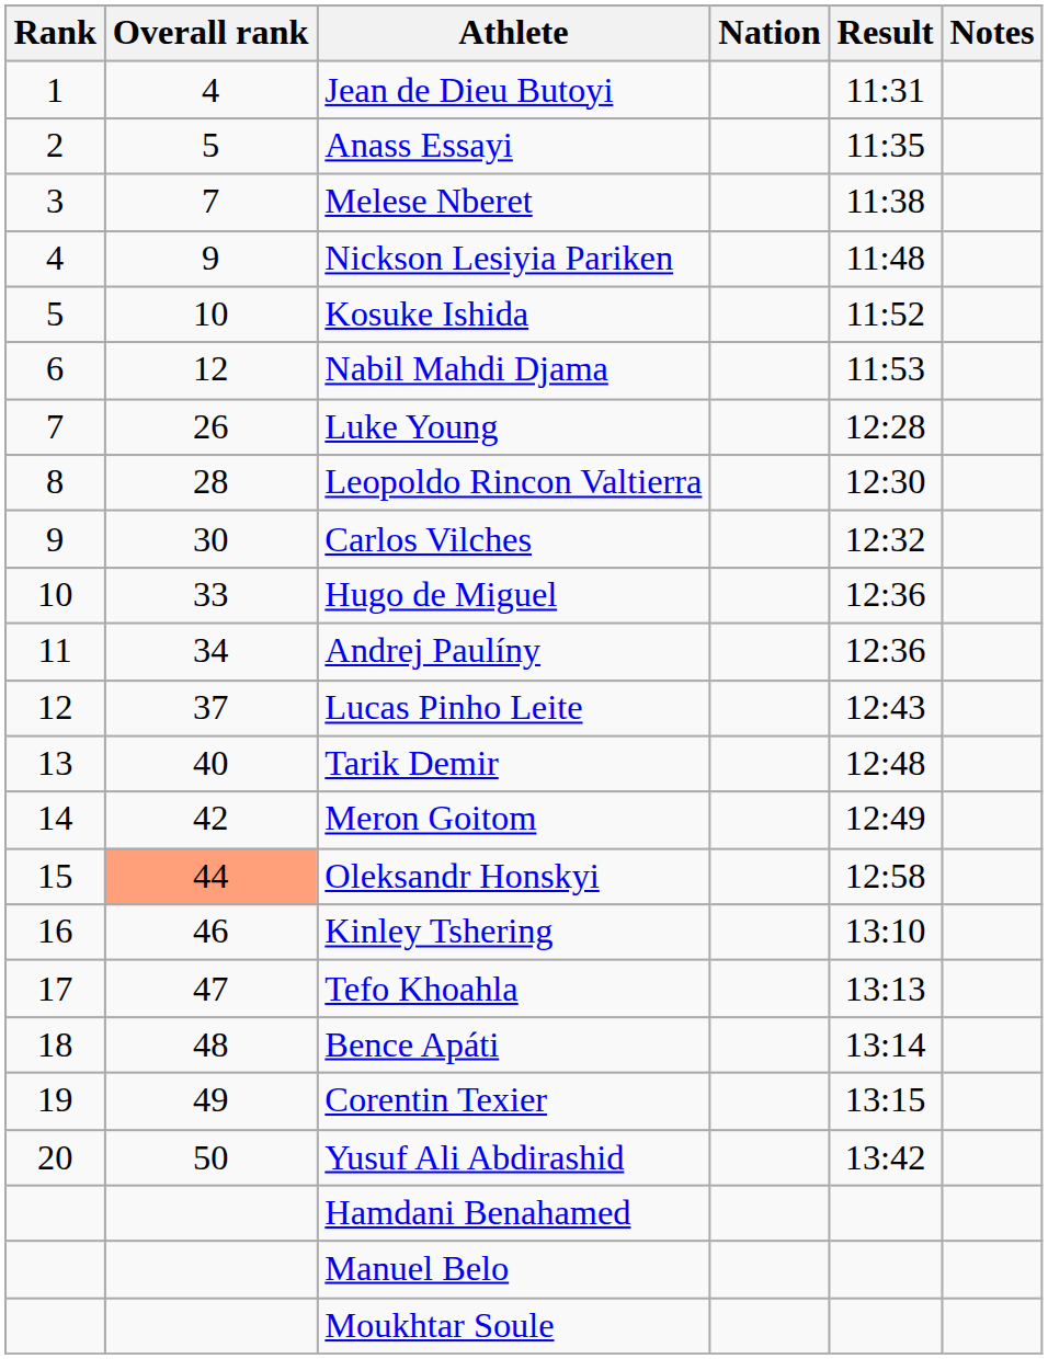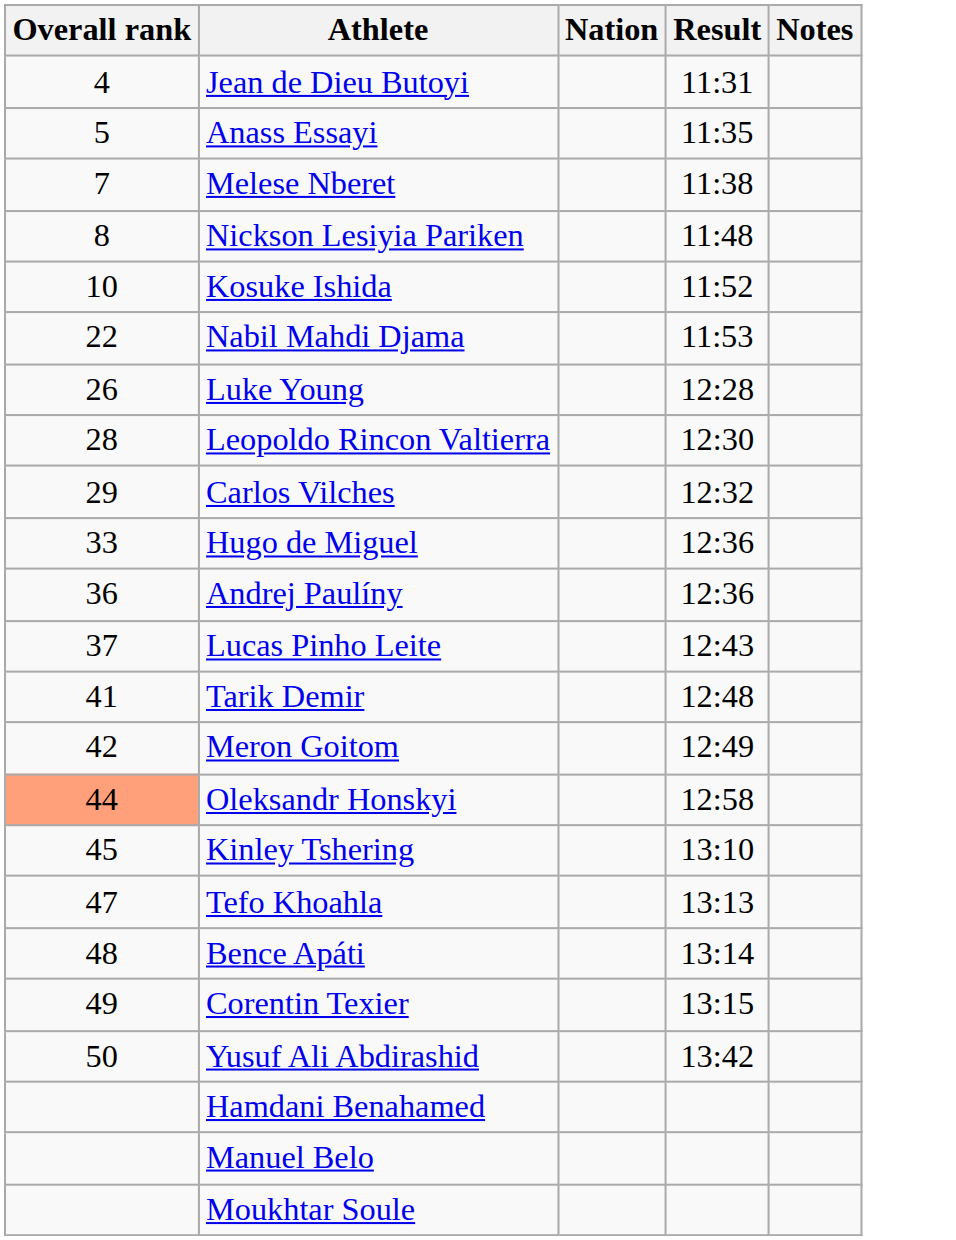 <table class="wikitable sortable" style="text-align:center">
 <tr>
-<th>Rank</th>
 <th>Overall rank</th>
 <th>Athlete</th>
 <th>Nation</th>
 <th>Result</th>
 <th>Notes</th>
 </tr>
 <tr>
-<td>1</td>
 <td>4</td>
 <td align=left><a href='#'>Jean de Dieu Butoyi</a></td>
 <td align=left></td>
 <td>11:31</td>
 <td></td>
 </tr>
 <tr>
-<td>2</td>
 <td>5</td>
 <td align=left><a href='#'>Anass Essayi</a></td>
 <td align=left></td>
 <td>11:35</td>
 <td></td>
 </tr>
 <tr>
-<td>3</td>
 <td>7</td>
 <td align=left><a href='#'>Melese Nberet</a></td>
 <td align=left></td>
 <td>11:38</td>
 <td></td>
 </tr>
 <tr>
-<td>4</td>
-<td>9</td>
+<td>8</td>
 <td align=left><a href='#'>Nickson Lesiyia Pariken</a></td>
 <td align=left></td>
 <td>11:48</td>
 <td></td>
 </tr>
 <tr>
-<td>5</td>
 <td>10</td>
 <td align=left><a href='#'>Kosuke Ishida</a></td>
 <td align=left></td>
 <td>11:52</td>
 <td></td>
 </tr>
 <tr>
-<td>6</td>
-<td>12</td>
+<td>22</td>
 <td align=left><a href='#'>Nabil Mahdi Djama</a></td>
 <td align=left></td>
 <td>11:53</td>
 <td></td>
 </tr>
 <tr>
-<td>7</td>
 <td>26</td>
 <td align=left><a href='#'>Luke Young</a></td>
 <td align=left></td>
 <td>12:28</td>
 <td></td>
 </tr>
 <tr>
-<td>8</td>
 <td>28</td>
 <td align=left><a href='#'>Leopoldo Rincon Valtierra</a></td>
 <td align=left></td>
 <td>12:30</td>
 <td></td>
 </tr>
 <tr>
-<td>9</td>
-<td>30</td>
+<td>29</td>
 <td align=left><a href='#'>Carlos Vilches</a></td>
 <td align=left></td>
 <td>12:32</td>
 <td></td>
 </tr>
 <tr>
-<td>10</td>
 <td>33</td>
 <td align=left><a href='#'>Hugo de Miguel</a></td>
 <td align=left></td>
 <td>12:36</td>
 <td></td>
 </tr>
 <tr>
-<td>11</td>
-<td>34</td>
+<td>36</td>
 <td align=left><a href='#'>Andrej Paulíny</a></td>
 <td align=left></td>
 <td>12:36</td>
 <td></td>
 </tr>
 <tr>
-<td>12</td>
 <td>37</td>
 <td align=left><a href='#'>Lucas Pinho Leite</a></td>
 <td align=left></td>
 <td>12:43</td>
 <td></td>
 </tr>
 <tr>
-<td>13</td>
-<td>40</td>
+<td>41</td>
 <td align=left><a href='#'>Tarik Demir</a></td>
 <td align=left></td>
 <td>12:48</td>
 <td></td>
 </tr>
 <tr>
-<td>14</td>
 <td>42</td>
 <td align=left><a href='#'>Meron Goitom</a></td>
 <td align=left></td>
 <td>12:49</td>
 <td></td>
 </tr>
 <tr>
-<td>15</td>
 <td style="background: lightsalmon;">44</td>
 <td align=left><a href='#'>Oleksandr Honskyi</a></td>
 <td align=left></td>
 <td>12:58</td>
 <td></td>
 </tr>
 <tr>
-<td>16</td>
-<td>46</td>
+<td>45</td>
 <td align=left><a href='#'>Kinley Tshering</a></td>
 <td align=left></td>
 <td>13:10</td>
 <td></td>
 </tr>
 <tr>
-<td>17</td>
 <td>47</td>
 <td align=left><a href='#'>Tefo Khoahla</a></td>
 <td align=left></td>
 <td>13:13</td>
 <td></td>
 </tr>
 <tr>
-<td>18</td>
 <td>48</td>
 <td align=left><a href='#'>Bence Apáti</a></td>
 <td align=left></td>
 <td>13:14</td>
 <td></td>
 </tr>
 <tr>
-<td>19</td>
 <td>49</td>
 <td align=left><a href='#'>Corentin Texier</a></td>
 <td align=left></td>
 <td>13:15</td>
 <td></td>
 </tr>
 <tr>
-<td>20</td>
 <td>50</td>
 <td align=left><a href='#'>Yusuf Ali Abdirashid</a></td>
 <td align=left></td>
 <td>13:42</td>
 <td></td>
 </tr>
 <tr>
 <td></td>
-<td></td>
 <td align=left><a href='#'>Hamdani Benahamed</a></td>
 <td align=left></td>
 <td></td>
 <td></td>
 </tr>
 <tr>
-<td></td>
 <td></td>
 <td align=left><a href='#'>Manuel Belo</a></td>
 <td align=left></td>
 <td></td>
 <td></td>
 </tr>
 <tr>
 <td></td>
-<td></td>
 <td align=left><a href='#'>Moukhtar Soule</a></td>
 <td align=left></td>
 <td></td>
 <td></td>
 </tr>
 </table>
